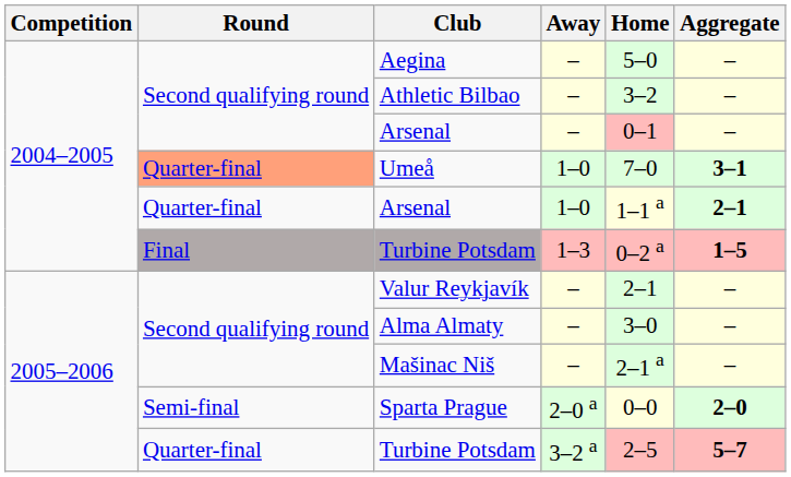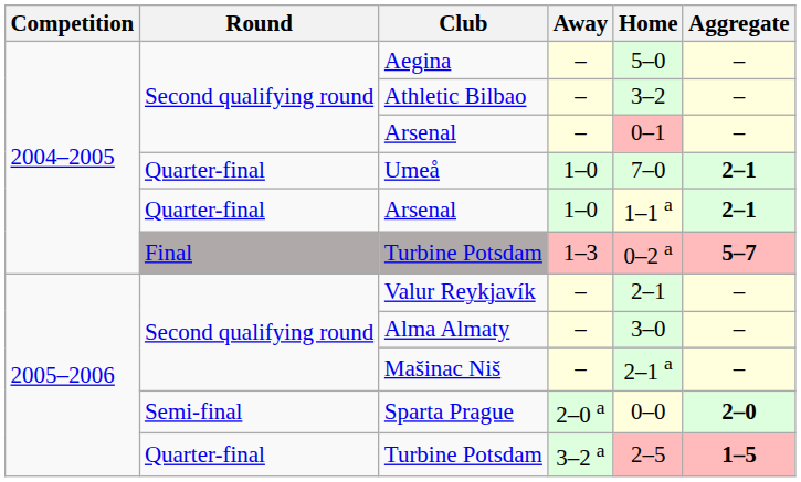 <table class="wikitable">
 <tr>
 <th>Competition</th>
 <th>Round</th>
 <th>Club</th>
 <th>Away</th>
 <th>Home</th>
 <th>Aggregate</th>
 </tr>
 <tr>
 <td rowspan="6"><a href='#'>2004–2005</a></td>
 <td rowspan="3"><a href='#'>Second qualifying round</a></td>
 <td> <a href='#'>Aegina</a></td>
 <td bgcolor="#ffffdd" style="text-align:center;">–</td>
 <td bgcolor="#ddffdd" style="text-align:center;">5–0</td>
 <td bgcolor="#ffffdd" style="text-align:center;">–</td>
 </tr>
 <tr>
 <td> <a href='#'>Athletic Bilbao</a></td>
 <td bgcolor="#ffffdd" style="text-align:center;">–</td>
 <td bgcolor="#ddffdd" style="text-align:center;">3–2</td>
 <td bgcolor="#ffffdd" style="text-align:center;">–</td>
 </tr>
 <tr>
 <td> <a href='#'>Arsenal</a></td>
 <td bgcolor="#ffffdd" style="text-align:center;">–</td>
 <td bgcolor="#ffbbbb" style="text-align:center;">0–1</td>
 <td bgcolor="#ffffdd" style="text-align:center;">–</td>
 </tr>
 <tr>
-<td style="background: lightsalmon;"><a href='#'>Quarter-final</a></td>
+<td><a href='#'>Quarter-final</a></td>
 <td> <a href='#'>Umeå</a></td>
 <td bgcolor="#ddffdd" style="text-align:center;">1–0</td>
 <td bgcolor="#ddffdd" style="text-align:center;">7–0</td>
-<td bgcolor="#ddffdd" style="text-align:center;"><strong>3–1</strong></td>
+<td bgcolor="#ddffdd" style="text-align:center;"><strong>2–1</strong></td>
 </tr>
 <tr>
 <td><a href='#'>Quarter-final</a></td>
 <td> <a href='#'>Arsenal</a></td>
 <td bgcolor="#ddffdd" style="text-align:center;">1–0</td>
 <td bgcolor="#ffffdd" style="text-align:center;">1–1 <sup>a</sup></td>
 <td bgcolor="#ddffdd" style="text-align:center;"><strong>2–1</strong></td>
 </tr>
 <tr>
 <td bgcolor="#B0A9A9"><a href='#'>Final</a></td>
 <td bgcolor="#B0A9A9"> <a href='#'>Turbine Potsdam</a></td>
 <td bgcolor="#ffbbbb" style="text-align:center;">1–3</td>
 <td bgcolor="#ffbbbb" style="text-align:center;">0–2 <sup>a</sup></td>
-<td bgcolor="#ffbbbb" style="text-align:center;"><strong>1–5</strong></td>
+<td bgcolor="#ffbbbb" style="text-align:center;"><strong>5–7</strong></td>
 </tr>
 <tr>
 <td rowspan="5"><a href='#'>2005–2006</a></td>
 <td rowspan="3"><a href='#'>Second qualifying round</a></td>
 <td> <a href='#'>Valur Reykjavík</a></td>
 <td bgcolor="#ffffdd" style="text-align:center;">–</td>
 <td bgcolor="#ddffdd" style="text-align:center;">2–1</td>
 <td bgcolor="#ffffdd" style="text-align:center;">–</td>
 </tr>
 <tr>
 <td> <a href='#'>Alma Almaty</a></td>
 <td bgcolor="#ffffdd" style="text-align:center;">–</td>
 <td bgcolor="#ddffdd" style="text-align:center;">3–0</td>
 <td bgcolor="#ffffdd" style="text-align:center;">–</td>
 </tr>
 <tr>
 <td> <a href='#'>Mašinac Niš</a></td>
 <td bgcolor="#ffffdd" style="text-align:center;">–</td>
 <td bgcolor="#ddffdd" style="text-align:center;">2–1 <sup>a</sup></td>
 <td bgcolor="#ffffdd" style="text-align:center;">–</td>
 </tr>
 <tr>
 <td><a href='#'>Semi-final</a></td>
 <td> <a href='#'>Sparta Prague</a></td>
 <td bgcolor="#ddffdd" style="text-align:center;">2–0 <sup>a</sup></td>
 <td bgcolor="#ffffdd" style="text-align:center;">0–0</td>
 <td bgcolor="#ddffdd" style="text-align:center;"><strong>2–0</strong></td>
 </tr>
 <tr>
 <td><a href='#'>Quarter-final</a></td>
 <td> <a href='#'>Turbine Potsdam</a></td>
 <td bgcolor="#ddffdd" style="text-align:center;">3–2 <sup>a</sup></td>
 <td bgcolor="#ffbbbb" style="text-align:center;">2–5</td>
-<td bgcolor="#ffbbbb" style="text-align:center;"><strong>5–7</strong></td>
+<td bgcolor="#ffbbbb" style="text-align:center;"><strong>1–5</strong></td>
 </tr>
 </table>
